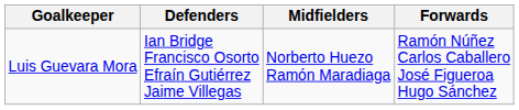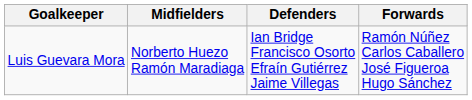 <table class="wikitable">
 <tr>
 <th>Goalkeeper</th>
+<th>Midfielders</th>
 <th>Defenders</th>
-<th>Midfielders</th>
 <th>Forwards</th>
 </tr>
 <tr>
 <td> <a href='#'>Luis Guevara Mora</a></td>
+<td> <a href='#'>Norberto Huezo</a><br> <a href='#'>Ramón Maradiaga</a></td>
 <td> <a href='#'>Ian Bridge</a><br> <a href='#'>Francisco Osorto</a><br> <a href='#'>Efraín Gutiérrez</a><br> <a href='#'>Jaime Villegas</a></td>
-<td> <a href='#'>Norberto Huezo</a><br> <a href='#'>Ramón Maradiaga</a></td>
 <td> <a href='#'>Ramón Núñez</a><br> <a href='#'>Carlos Caballero</a><br> <a href='#'>José Figueroa</a><br> <a href='#'>Hugo Sánchez</a></td>
 </tr>
 </table>
